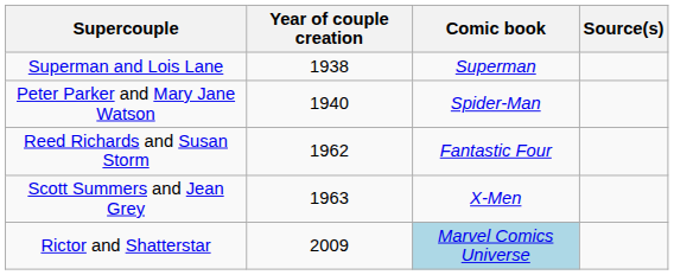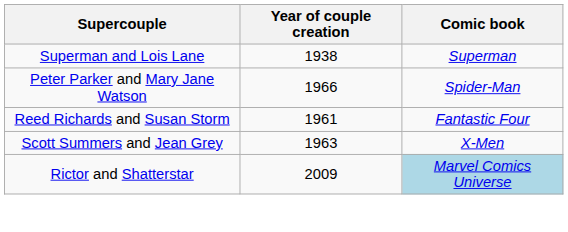 <table class="wikitable plainrowheaders" style="text-align:center">
 <tr>
 <th scope="col">Supercouple</th>
 <th scope="col">Year of couple creation</th>
 <th scope="col">Comic book</th>
-<th scope="col">Source(s)</th>
 </tr>
 <tr>
 <td scope="row"><a href='#'>Superman and Lois Lane</a></td>
 <td>1938</td>
 <td><em><a href='#'>Superman</a></em></td>
-<td></td>
 </tr>
 <tr>
 <td scope="row"><a href='#'>Peter Parker</a> and <a href='#'>Mary Jane Watson</a></td>
-<td>1940</td>
+<td>1966</td>
 <td><em><a href='#'>Spider-Man</a></em></td>
-<td></td>
 </tr>
 <tr>
 <td scope="row"><a href='#'>Reed Richards</a> and <a href='#'>Susan Storm</a></td>
-<td>1962</td>
+<td>1961</td>
 <td><em><a href='#'>Fantastic Four</a></em></td>
-<td></td>
 </tr>
 <tr>
 <td scope="row"><a href='#'>Scott Summers</a> and <a href='#'>Jean Grey</a></td>
 <td>1963</td>
 <td><em><a href='#'>X-Men</a></em></td>
-<td></td>
 </tr>
 <tr>
 <td scope="row"><a href='#'>Rictor</a> and <a href='#'>Shatterstar</a></td>
 <td>2009</td>
 <td style="background: lightblue;"><em><a href='#'>Marvel Comics Universe</a></em></td>
-<td></td>
 </tr>
 </table>
